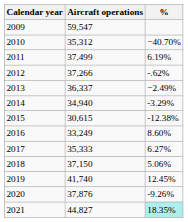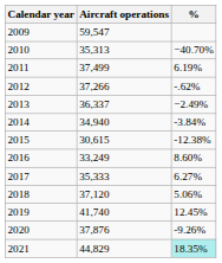 <table class="wikitable sortable" style="font-size: 90%;">
 <tr>
 <th>Calendar year</th>
 <th>Aircraft operations</th>
 <th>%</th>
 </tr>
 <tr>
 <td>2009</td>
 <td>59,547</td>
 <td></td>
 </tr>
 <tr>
 <td>2010</td>
-<td>35,312</td>
+<td>35,313</td>
 <td>−40.70%</td>
 </tr>
 <tr>
 <td>2011</td>
 <td>37,499</td>
 <td>6.19%</td>
 </tr>
 <tr>
 <td>2012</td>
 <td>37,266</td>
 <td>-.62%</td>
 </tr>
 <tr>
 <td>2013</td>
 <td>36,337</td>
 <td>−2.49%</td>
 </tr>
 <tr>
 <td>2014</td>
 <td>34,940</td>
-<td>-3.29%</td>
+<td>-3.84%</td>
 </tr>
 <tr>
 <td>2015</td>
 <td>30,615</td>
 <td>-12.38%</td>
 </tr>
 <tr>
 <td>2016</td>
 <td>33,249</td>
 <td>8.60%</td>
 </tr>
 <tr>
 <td>2017</td>
 <td>35,333</td>
 <td>6.27%</td>
 </tr>
 <tr>
 <td>2018</td>
-<td>37,150</td>
+<td>37,120</td>
 <td>5.06%</td>
 </tr>
 <tr>
 <td>2019</td>
 <td>41,740</td>
 <td>12.45%</td>
 </tr>
 <tr>
 <td>2020</td>
 <td>37,876</td>
 <td>-9.26%</td>
 </tr>
 <tr>
 <td>2021</td>
-<td>44,827</td>
+<td>44,829</td>
 <td style="background: paleturquoise;">18.35%</td>
 </tr>
 </table>
